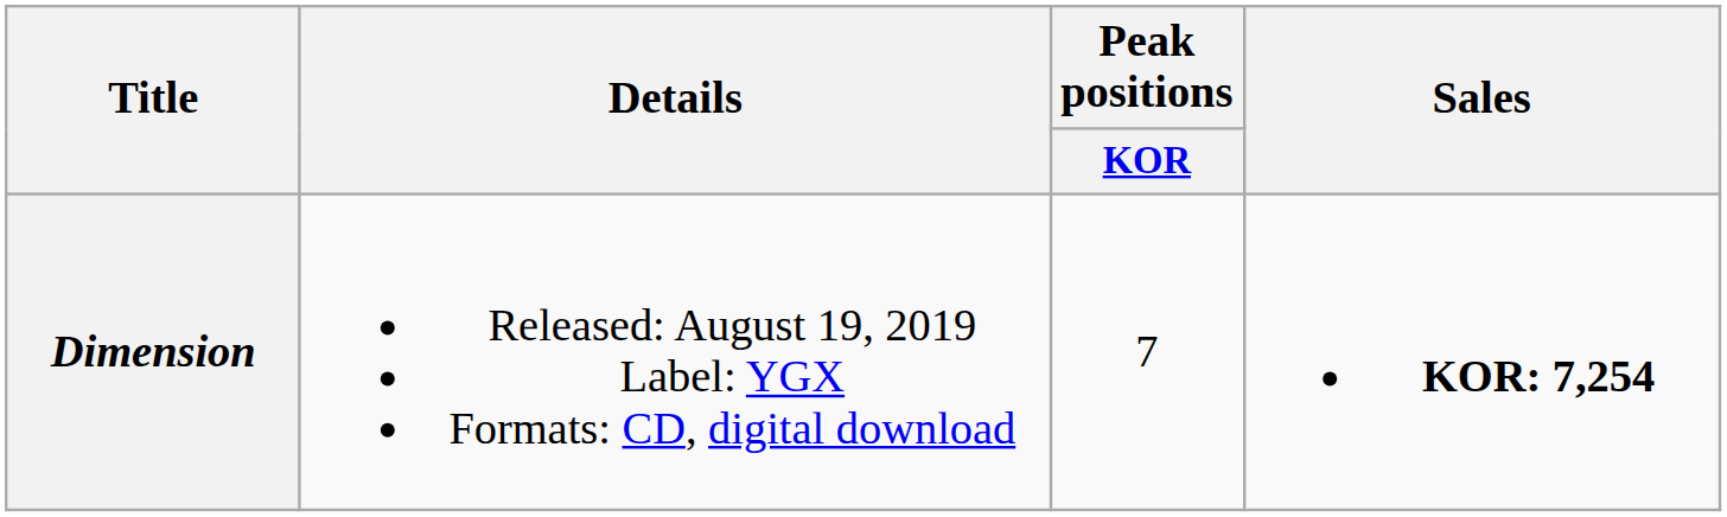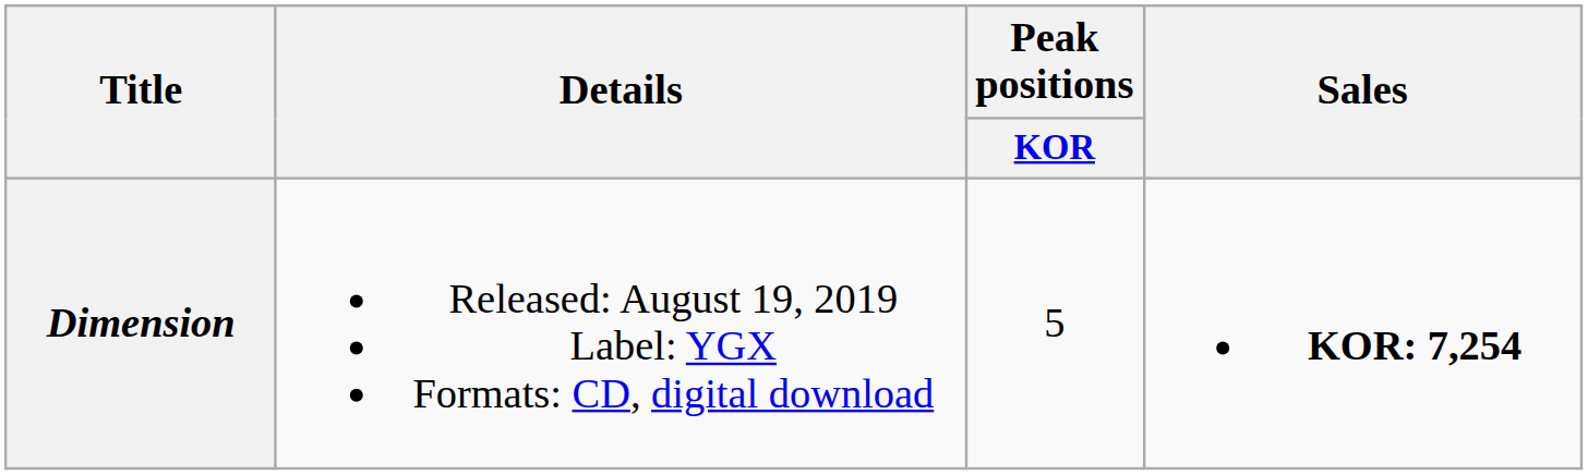 <table class="wikitable plainrowheaders" style="text-align:center;">
 <tr>
 <th scope="col" rowspan="2" style="width:6em;">Title</th>
 <th rowspan="2" style="width:16em;">Details</th>
 <th scope="col" colspan="1">Peak positions</th>
 <th scope="col" rowspan="2" style="width:10em;">Sales</th>
 </tr>
 <tr>
 <th scope="col" style="width:2.5em;font-size:85%;"><a href='#'>KOR</a><br></th>
 </tr>
 <tr>
 <th scope="row"><em>Dimension</em></th>
 <td><br><ul><li>Released: August 19, 2019</li><li>Label: <a href='#'>YGX</a></li><li>Formats: <a href='#'>CD</a>, <a href='#'>digital download</a></li></ul></td>
-<td>7</td>
+<td>5</td>
 <td><strong><br><ul><li>KOR: 7,254</li></ul></strong></td>
 </tr>
 </table>
